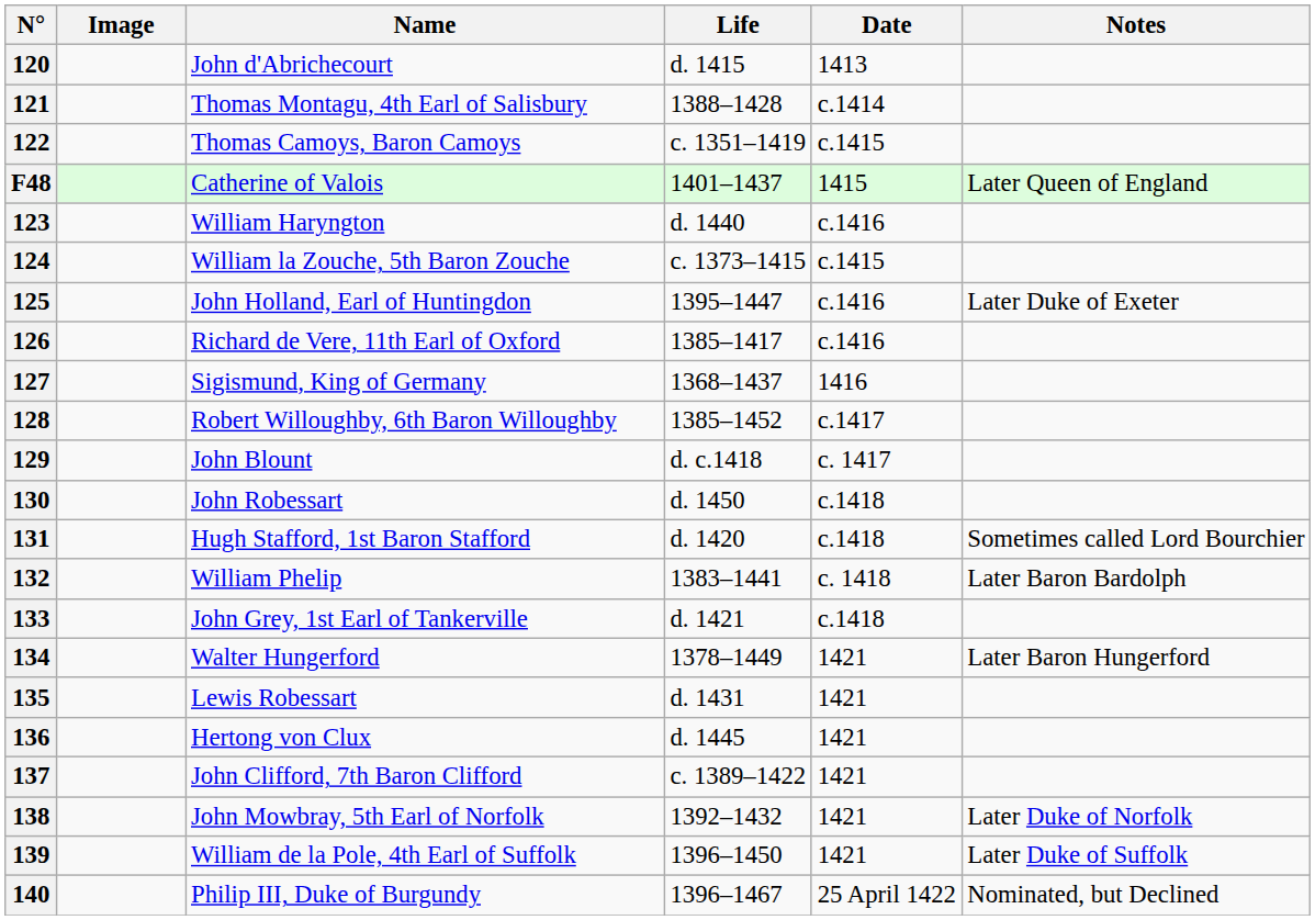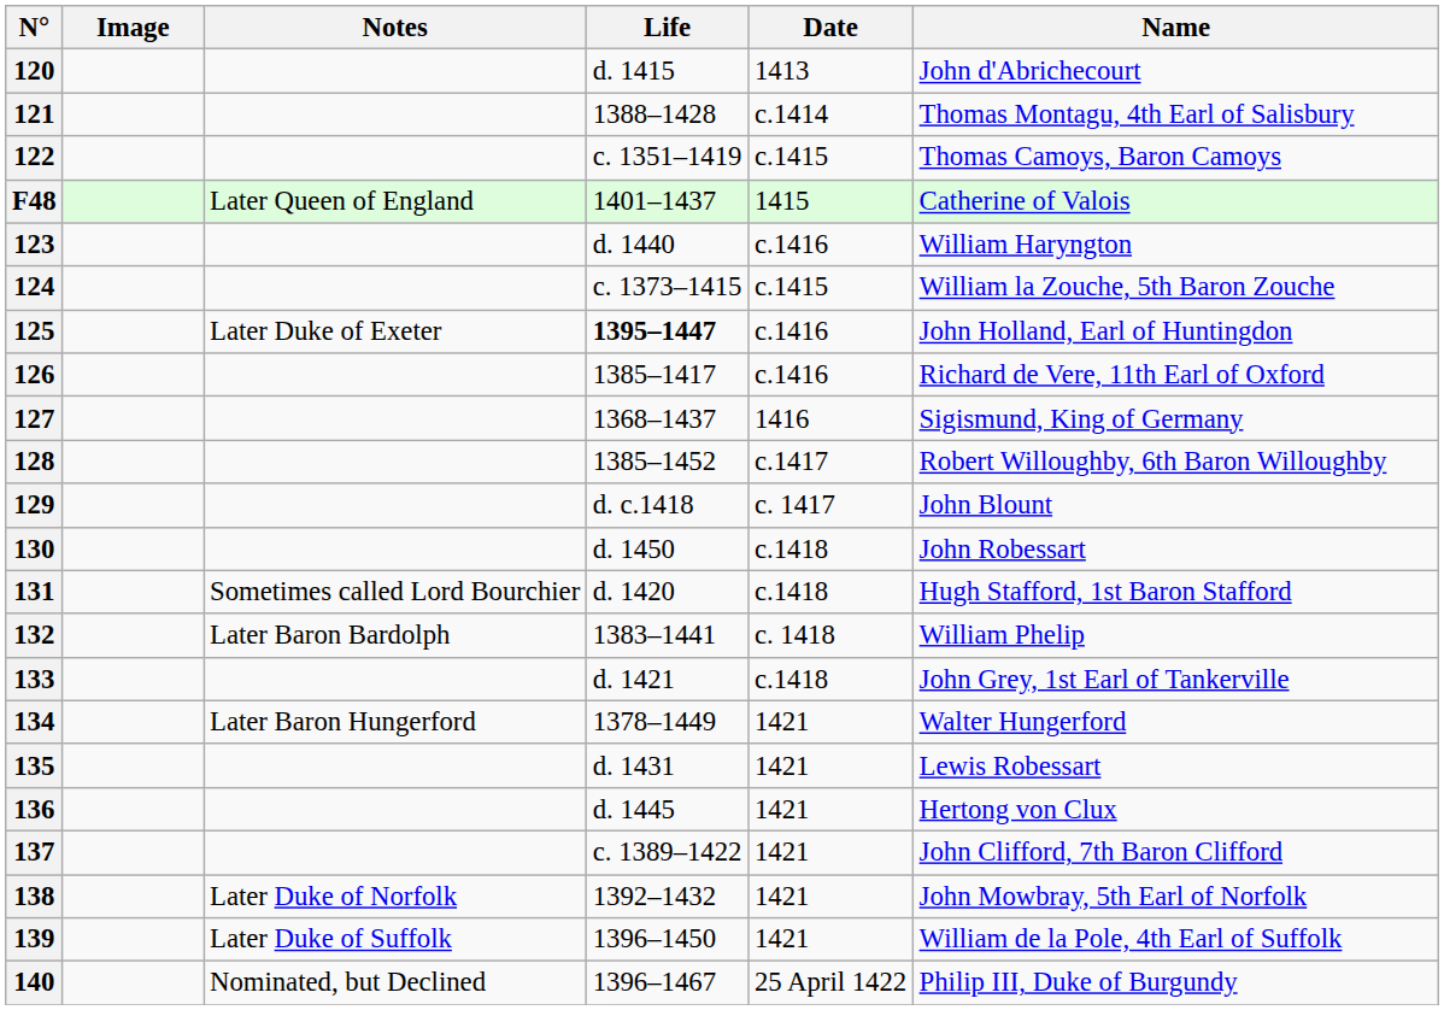 <table class="wikitable">
 <tr>
 <th>N°</th>
 <th style="width: 75px;">Image</th>
-<th style="width: 300px;">Name</th>
+<th>Notes</th>
 <th>Life</th>
 <th>Date</th>
-<th>Notes</th>
+<th style="width: 300px;">Name</th>
 </tr>
 <tr id="Henry V">
 <th>120</th>
 <td></td>
-<td><a href='#'>John d'Abrichecourt</a></td>
+<td></td>
 <td>d. 1415</td>
 <td>1413</td>
-<td></td>
+<td><a href='#'>John d'Abrichecourt</a></td>
 </tr>
 <tr>
 <th>121</th>
 <td></td>
-<td><a href='#'>Thomas Montagu, 4th Earl of Salisbury</a></td>
+<td></td>
 <td>1388–1428</td>
 <td>c.1414</td>
-<td></td>
+<td><a href='#'>Thomas Montagu, 4th Earl of Salisbury</a></td>
 </tr>
 <tr>
 <th>122</th>
 <td></td>
-<td><a href='#'>Thomas Camoys, Baron Camoys</a></td>
+<td></td>
 <td>c. 1351–1419</td>
 <td>c.1415</td>
-<td></td>
+<td><a href='#'>Thomas Camoys, Baron Camoys</a></td>
 </tr>
 <tr bgcolor="#DDFDDD">
 <th>F48</th>
 <td></td>
-<td><a href='#'>Catherine of Valois</a></td>
+<td>Later Queen of England</td>
 <td>1401–1437</td>
 <td>1415</td>
-<td>Later Queen of England</td>
+<td><a href='#'>Catherine of Valois</a></td>
 </tr>
 <tr>
 <th>123</th>
 <td></td>
-<td><a href='#'>William Haryngton</a></td>
+<td></td>
 <td>d. 1440</td>
 <td>c.1416</td>
-<td></td>
+<td><a href='#'>William Haryngton</a></td>
 </tr>
 <tr>
 <th>124</th>
 <td></td>
-<td><a href='#'>William la Zouche, 5th Baron Zouche</a></td>
+<td></td>
 <td>c. 1373–1415</td>
 <td>c.1415</td>
-<td></td>
+<td><a href='#'>William la Zouche, 5th Baron Zouche</a></td>
 </tr>
 <tr>
 <th>125</th>
 <td></td>
+<td>Later Duke of Exeter</td>
+<td><strong>1395–1447</strong></td>
+<td>c.1416</td>
 <td><a href='#'>John Holland, Earl of Huntingdon</a></td>
-<td>1395–1447</td>
-<td>c.1416</td>
-<td>Later Duke of Exeter</td>
 </tr>
 <tr>
 <th>126</th>
 <td></td>
-<td><a href='#'>Richard de Vere, 11th Earl of Oxford</a></td>
+<td></td>
 <td>1385–1417</td>
 <td>c.1416</td>
-<td></td>
+<td><a href='#'>Richard de Vere, 11th Earl of Oxford</a></td>
 </tr>
 <tr>
 <th>127</th>
 <td></td>
-<td><a href='#'>Sigismund, King of Germany</a></td>
+<td></td>
 <td>1368–1437</td>
 <td>1416</td>
-<td></td>
+<td><a href='#'>Sigismund, King of Germany</a></td>
 </tr>
 <tr>
 <th>128</th>
 <td></td>
-<td><a href='#'>Robert Willoughby, 6th Baron Willoughby</a></td>
+<td></td>
 <td>1385–1452</td>
 <td>c.1417</td>
-<td></td>
+<td><a href='#'>Robert Willoughby, 6th Baron Willoughby</a></td>
 </tr>
 <tr>
 <th>129</th>
 <td></td>
-<td><a href='#'>John Blount</a></td>
+<td></td>
 <td>d. c.1418</td>
 <td>c. 1417</td>
-<td></td>
+<td><a href='#'>John Blount</a></td>
 </tr>
 <tr>
 <th>130</th>
 <td></td>
-<td><a href='#'>John Robessart</a></td>
+<td></td>
 <td>d. 1450</td>
 <td>c.1418</td>
-<td></td>
+<td><a href='#'>John Robessart</a></td>
 </tr>
 <tr>
 <th>131</th>
 <td></td>
-<td><a href='#'>Hugh Stafford, 1st Baron Stafford</a></td>
+<td>Sometimes called Lord Bourchier</td>
 <td>d. 1420</td>
 <td>c.1418</td>
-<td>Sometimes called Lord Bourchier</td>
+<td><a href='#'>Hugh Stafford, 1st Baron Stafford</a></td>
 </tr>
 <tr>
 <th>132</th>
 <td></td>
-<td><a href='#'>William Phelip</a></td>
+<td>Later Baron Bardolph</td>
 <td>1383–1441</td>
 <td>c. 1418</td>
-<td>Later Baron Bardolph</td>
+<td><a href='#'>William Phelip</a></td>
 </tr>
 <tr>
 <th>133</th>
 <td></td>
-<td><a href='#'>John Grey, 1st Earl of Tankerville</a></td>
+<td></td>
 <td>d. 1421</td>
 <td>c.1418</td>
-<td></td>
+<td><a href='#'>John Grey, 1st Earl of Tankerville</a></td>
 </tr>
 <tr>
 <th>134</th>
 <td></td>
-<td><a href='#'>Walter Hungerford</a></td>
+<td>Later Baron Hungerford</td>
 <td>1378–1449</td>
 <td>1421</td>
-<td>Later Baron Hungerford</td>
+<td><a href='#'>Walter Hungerford</a></td>
 </tr>
 <tr>
 <th>135</th>
 <td></td>
-<td><a href='#'>Lewis Robessart</a></td>
+<td></td>
 <td>d. 1431</td>
 <td>1421</td>
-<td></td>
+<td><a href='#'>Lewis Robessart</a></td>
 </tr>
 <tr>
 <th>136</th>
 <td></td>
-<td><a href='#'>Hertong von Clux</a></td>
+<td></td>
 <td>d. 1445</td>
 <td>1421</td>
-<td></td>
+<td><a href='#'>Hertong von Clux</a></td>
 </tr>
 <tr>
 <th>137</th>
 <td></td>
-<td><a href='#'>John Clifford, 7th Baron Clifford</a></td>
+<td></td>
 <td>c. 1389–1422</td>
 <td>1421</td>
-<td></td>
+<td><a href='#'>John Clifford, 7th Baron Clifford</a></td>
 </tr>
 <tr>
 <th>138</th>
 <td></td>
-<td><a href='#'>John Mowbray, 5th Earl of Norfolk</a></td>
+<td>Later <a href='#'>Duke of Norfolk</a></td>
 <td>1392–1432</td>
 <td>1421</td>
-<td>Later <a href='#'>Duke of Norfolk</a></td>
+<td><a href='#'>John Mowbray, 5th Earl of Norfolk</a></td>
 </tr>
 <tr>
 <th>139</th>
 <td></td>
-<td><a href='#'>William de la Pole, 4th Earl of Suffolk</a></td>
+<td>Later <a href='#'>Duke of Suffolk</a></td>
 <td>1396–1450</td>
 <td>1421</td>
-<td>Later <a href='#'>Duke of Suffolk</a></td>
+<td><a href='#'>William de la Pole, 4th Earl of Suffolk</a></td>
 </tr>
 <tr>
 <th>140</th>
 <td></td>
-<td><a href='#'>Philip III, Duke of Burgundy</a></td>
+<td>Nominated, but Declined</td>
 <td>1396–1467</td>
 <td>25 April 1422</td>
-<td>Nominated, but Declined</td>
+<td><a href='#'>Philip III, Duke of Burgundy</a></td>
 </tr>
 </table>
